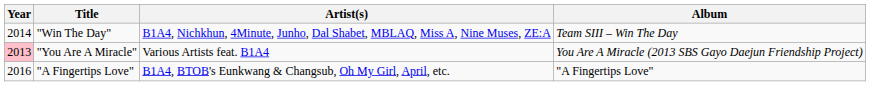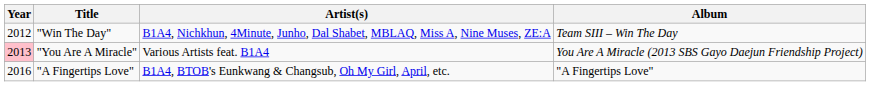 <table class="wikitable">
 <tr>
 <th>Year</th>
 <th>Title</th>
 <th>Artist(s)</th>
 <th>Album</th>
 </tr>
 <tr>
-<td>2014</td>
+<td>2012</td>
 <td>"Win The Day"</td>
 <td><a href='#'>B1A4</a>, <a href='#'>Nichkhun</a>, <a href='#'>4Minute</a>, <a href='#'>Junho</a>, <a href='#'>Dal Shabet</a>, <a href='#'>MBLAQ</a>, <a href='#'>Miss A</a>, <a href='#'>Nine Muses</a>, <a href='#'>ZE:A</a></td>
 <td><em>Team SIII – Win The Day</em></td>
 </tr>
 <tr>
 <td style="background: pink;">2013</td>
 <td>"You Are A Miracle"</td>
 <td>Various Artists feat. <a href='#'>B1A4</a></td>
 <td><em>You Are A Miracle (2013 SBS Gayo Daejun Friendship Project)</em></td>
 </tr>
 <tr>
 <td>2016</td>
 <td>"A Fingertips Love"</td>
 <td><a href='#'>B1A4</a>, <a href='#'>BTOB</a>'s Eunkwang & Changsub, <a href='#'>Oh My Girl</a>, <a href='#'>April</a>, etc.</td>
 <td>"A Fingertips Love"</td>
 </tr>
 </table>
